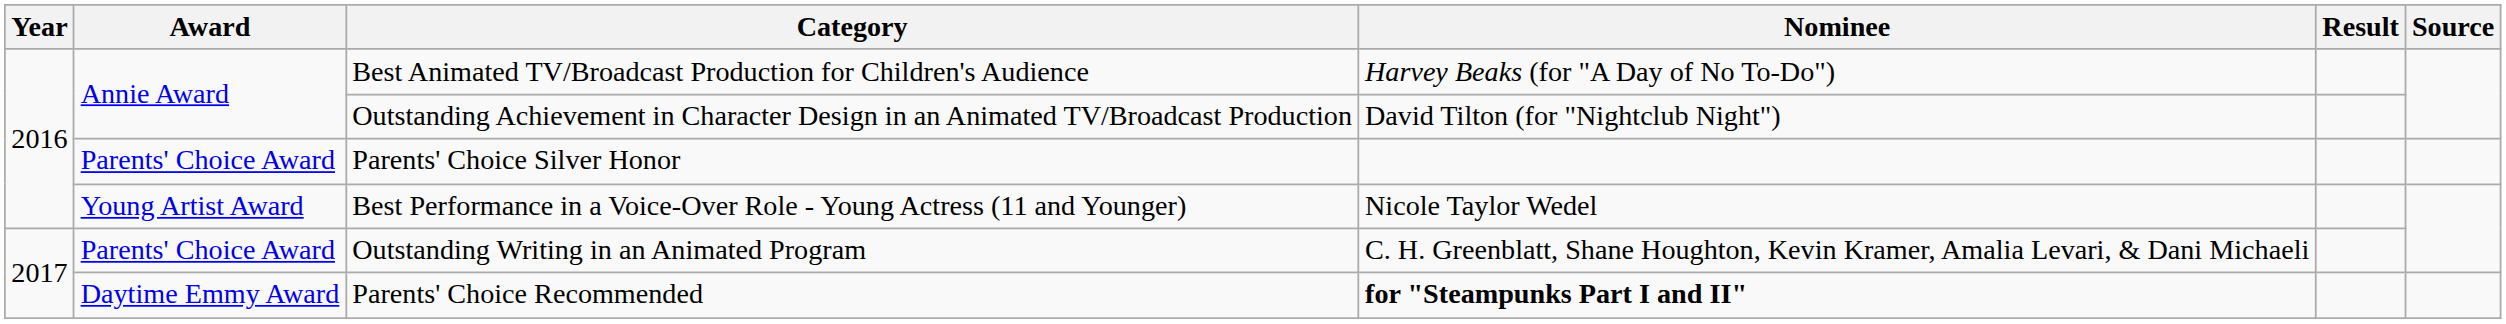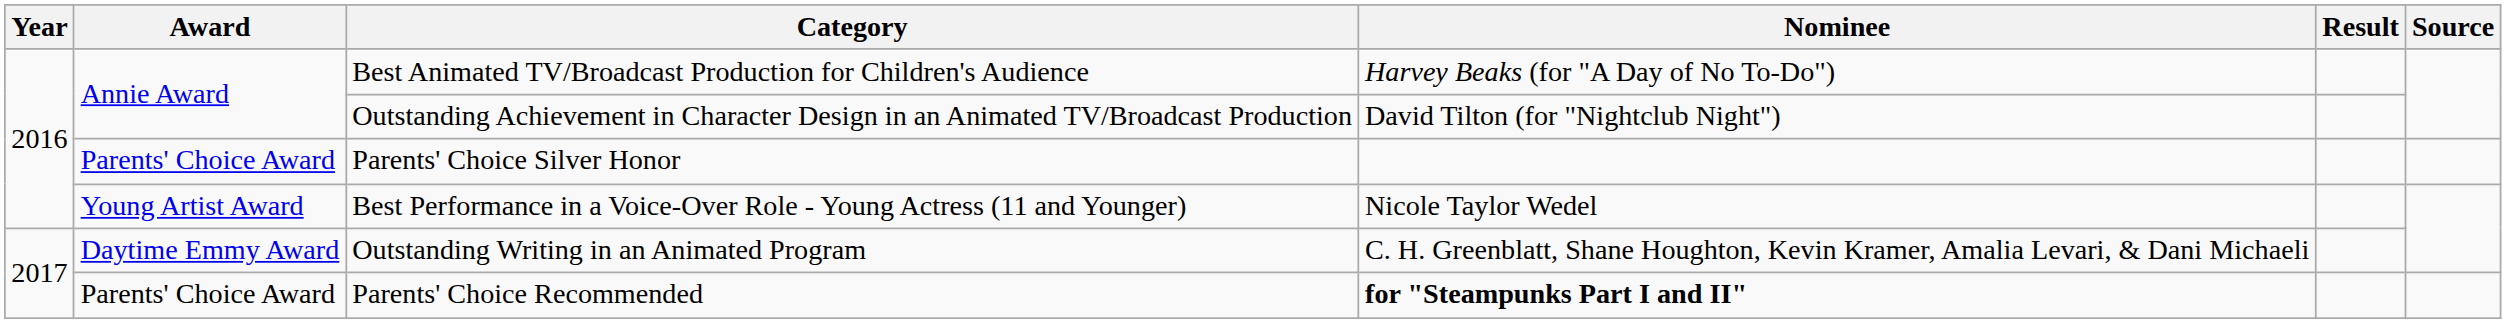 <table class="wikitable">
 <tr>
 <th>Year</th>
 <th>Award</th>
 <th>Category</th>
 <th>Nominee</th>
 <th>Result</th>
 <th>Source</th>
 </tr>
 <tr>
 <td rowspan="4">2016</td>
 <td rowspan="2"><a href='#'>Annie Award</a></td>
 <td>Best Animated TV/Broadcast Production for Children's Audience</td>
 <td><em>Harvey Beaks</em> (for "A Day of No To-Do")</td>
 <td></td>
 <td rowspan="2"></td>
 </tr>
 <tr>
 <td>Outstanding Achievement in Character Design in an Animated TV/Broadcast Production</td>
 <td>David Tilton (for "Nightclub Night")</td>
 <td></td>
 </tr>
 <tr>
 <td><a href='#'>Parents' Choice Award</a></td>
 <td>Parents' Choice Silver Honor</td>
 <td></td>
 <td></td>
 <td></td>
 </tr>
 <tr>
 <td><a href='#'>Young Artist Award</a></td>
 <td>Best Performance in a Voice-Over Role - Young Actress (11 and Younger)</td>
 <td>Nicole Taylor Wedel</td>
 <td></td>
 <td rowspan="2"></td>
 </tr>
 <tr>
 <td rowspan="2">2017</td>
-<td><a href='#'>Parents' Choice Award</a></td>
+<td><a href='#'>Daytime Emmy Award</a></td>
 <td>Outstanding Writing in an Animated Program</td>
 <td>C. H. Greenblatt, Shane Houghton, Kevin Kramer, Amalia Levari, & Dani Michaeli</td>
 <td></td>
 </tr>
 <tr>
-<td><a href='#'>Daytime Emmy Award</a></td>
+<td>Parents' Choice Award</td>
 <td>Parents' Choice Recommended</td>
 <td><strong>for "Steampunks Part I and II"</strong></td>
 <td></td>
 <td></td>
 </tr>
 </table>
